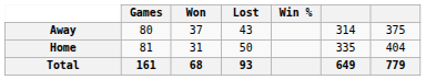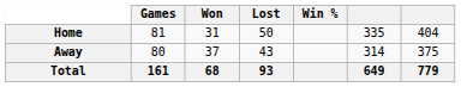 <table class="wikitable" style="font-size:95%; text-align:center; width:38em; border:0;">
 <tr>
 <td style="width:28%; background:#fff; border:0;"></td>
 <th style="width:12%;">Games</th>
 <th style="width:12%;">Won</th>
 <th style="width:12%;">Lost</th>
 <th style="width:12%;">Win %</th>
 <th style="width:12%;"></th>
 <th style="width:12%;"></th>
 </tr>
 <tr>
+<th>Home</th>
+<td>81</td>
+<td>31</td>
+<td>50</td>
+<td></td>
+<td>335</td>
+<td>404</td>
+</tr>
+<tr>
 <th>Away</th>
 <td>80</td>
 <td>37</td>
 <td>43</td>
 <td></td>
 <td>314</td>
 <td>375</td>
-</tr>
-<tr>
-<th>Home</th>
-<td>81</td>
-<td>31</td>
-<td>50</td>
-<td></td>
-<td>335</td>
-<td>404</td>
 </tr>
 <tr>
 <th>Total</th>
 <th>161</th>
 <th>68</th>
 <th>93</th>
 <th></th>
 <th>649</th>
 <th>779</th>
 </tr>
 </table>
